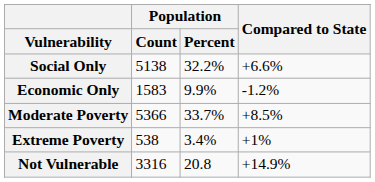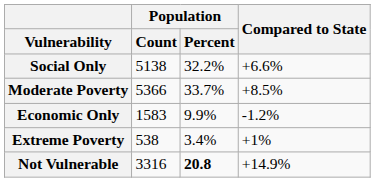 <table class="wikitable">
 <tr>
 <th></th>
 <th colspan="2">Population</th>
 <th rowspan="2">Compared to State</th>
 </tr>
 <tr>
 <th>Vulnerability</th>
 <th>Count</th>
 <th>Percent</th>
 </tr>
 <tr>
 <th>Social Only</th>
 <td>5138</td>
 <td>32.2%</td>
 <td>+6.6%</td>
 </tr>
 <tr>
+<th>Moderate Poverty</th>
+<td>5366</td>
+<td>33.7%</td>
+<td>+8.5%</td>
+</tr>
+<tr>
 <th>Economic Only</th>
 <td>1583</td>
 <td>9.9%</td>
 <td>-1.2%</td>
-</tr>
-<tr>
-<th>Moderate Poverty</th>
-<td>5366</td>
-<td>33.7%</td>
-<td>+8.5%</td>
 </tr>
 <tr>
 <th>Extreme Poverty</th>
 <td>538</td>
 <td>3.4%</td>
 <td>+1%</td>
 </tr>
 <tr>
 <th>Not Vulnerable</th>
 <td>3316</td>
-<td>20.8</td>
+<td><strong>20.8</strong></td>
 <td>+14.9%</td>
 </tr>
 </table>
